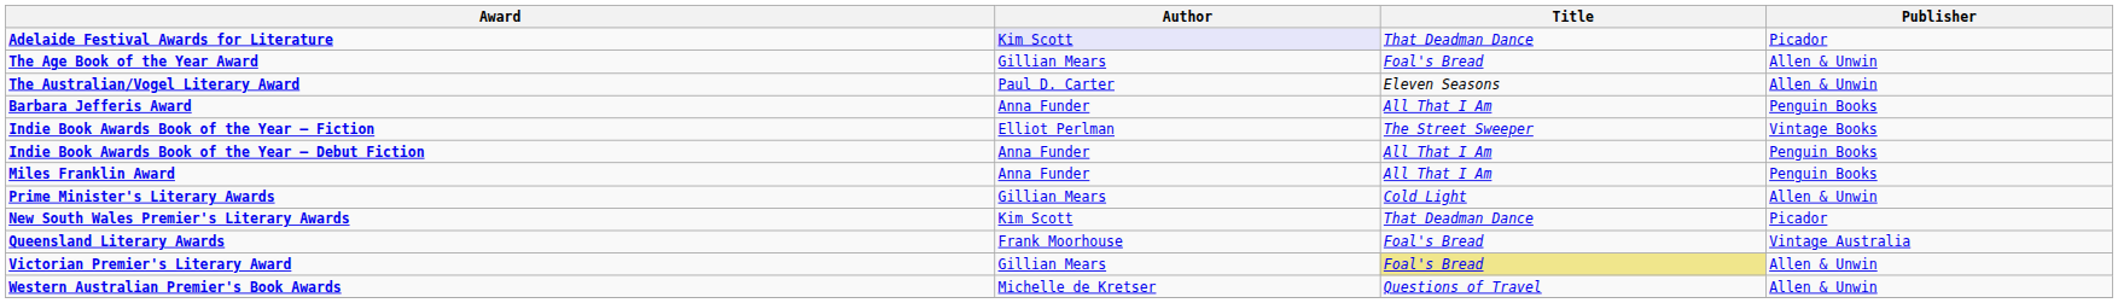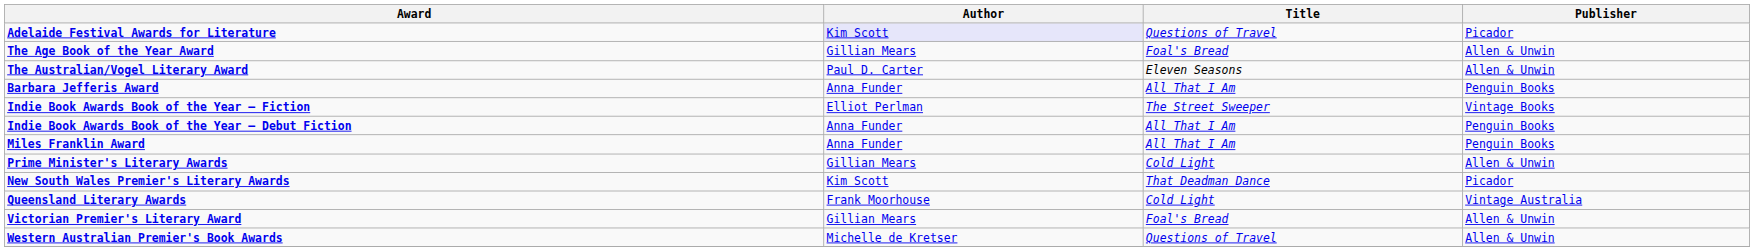 <table class="wikitable" width=100%>
 <tr>
 <th>Award</th>
 <th>Author</th>
 <th>Title</th>
 <th>Publisher</th>
 </tr>
 <tr>
 <td><strong><a href='#'>Adelaide Festival Awards for Literature</a></strong></td>
 <td style="background: lavender;"><a href='#'>Kim Scott</a></td>
-<td><em><a href='#'>That Deadman Dance</a></em></td>
+<td><em><a href='#'>Questions of Travel</a></em></td>
 <td><a href='#'>Picador</a></td>
 </tr>
 <tr>
 <td><strong><a href='#'>The Age Book of the Year Award</a></strong></td>
 <td><a href='#'>Gillian Mears</a></td>
 <td><em><a href='#'>Foal's Bread</a></em></td>
 <td><a href='#'>Allen & Unwin</a></td>
 </tr>
 <tr>
 <td><strong><a href='#'>The Australian/Vogel Literary Award</a></strong></td>
 <td><a href='#'>Paul D. Carter</a></td>
 <td><em>Eleven Seasons</em></td>
 <td><a href='#'>Allen & Unwin</a></td>
 </tr>
 <tr>
 <td><strong><a href='#'>Barbara Jefferis Award</a></strong></td>
 <td><a href='#'>Anna Funder</a></td>
 <td><em><a href='#'>All That I Am</a></em></td>
 <td><a href='#'>Penguin Books</a></td>
 </tr>
 <tr>
 <td><strong><a href='#'>Indie Book Awards Book of the Year – Fiction</a></strong></td>
 <td><a href='#'>Elliot Perlman</a></td>
 <td><em><a href='#'>The Street Sweeper</a></em></td>
 <td><a href='#'>Vintage Books</a></td>
 </tr>
 <tr>
 <td><strong><a href='#'>Indie Book Awards Book of the Year – Debut Fiction</a></strong></td>
 <td><a href='#'>Anna Funder</a></td>
 <td><em><a href='#'>All That I Am</a></em></td>
 <td><a href='#'>Penguin Books</a></td>
 </tr>
 <tr>
 <td><strong><a href='#'>Miles Franklin Award</a></strong></td>
 <td><a href='#'>Anna Funder</a></td>
 <td><em><a href='#'>All That I Am</a></em></td>
 <td><a href='#'>Penguin Books</a></td>
 </tr>
 <tr>
 <td><strong><a href='#'>Prime Minister's Literary Awards</a></strong></td>
 <td><a href='#'>Gillian Mears</a></td>
 <td><em><a href='#'>Cold Light</a></em></td>
 <td><a href='#'>Allen & Unwin</a></td>
 </tr>
 <tr>
 <td><strong><a href='#'>New South Wales Premier's Literary Awards</a></strong></td>
 <td><a href='#'>Kim Scott</a></td>
 <td><em><a href='#'>That Deadman Dance</a></em></td>
 <td><a href='#'>Picador</a></td>
 </tr>
 <tr>
 <td><strong><a href='#'>Queensland Literary Awards</a></strong></td>
 <td><a href='#'>Frank Moorhouse</a></td>
-<td><em><a href='#'>Foal's Bread</a></em></td>
+<td><em><a href='#'>Cold Light</a></em></td>
 <td><a href='#'>Vintage Australia</a></td>
 </tr>
 <tr>
 <td><strong><a href='#'>Victorian Premier's Literary Award</a></strong></td>
 <td><a href='#'>Gillian Mears</a></td>
-<td style="background: khaki;"><em><a href='#'>Foal's Bread</a></em></td>
+<td><em><a href='#'>Foal's Bread</a></em></td>
 <td><a href='#'>Allen & Unwin</a></td>
 </tr>
 <tr>
 <td><strong><a href='#'>Western Australian Premier's Book Awards</a></strong></td>
 <td><a href='#'>Michelle de Kretser</a></td>
 <td><em><a href='#'>Questions of Travel</a></em></td>
 <td><a href='#'>Allen & Unwin</a></td>
 </tr>
 <tr>
 </tr>
 </table>
